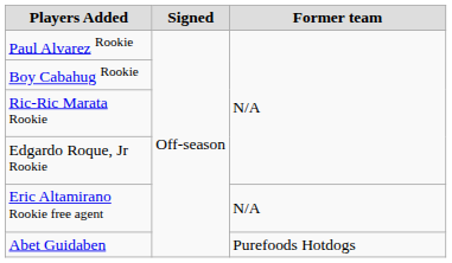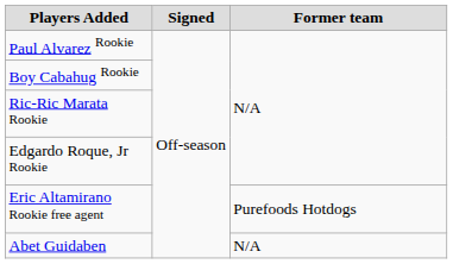 <table class="wikitable sortable sortable">
 <tr align="center" bgcolor="#dddddd">
 <td style="width:140px"><strong>Players Added</strong></td>
 <td style="width:70px"><strong>Signed</strong></td>
 <td style="width:210px"><strong>Former team</strong></td>
 </tr>
 <tr>
 <td><a href='#'>Paul Alvarez</a> <sup>Rookie</sup></td>
 <td rowspan="6">Off-season</td>
 <td rowspan="4">N/A</td>
 </tr>
 <tr>
 <td><a href='#'>Boy Cabahug</a> <sup>Rookie</sup></td>
 </tr>
 <tr>
 <td><a href='#'>Ric-Ric Marata</a> <sup>Rookie</sup></td>
 </tr>
 <tr>
 <td>Edgardo Roque, Jr <sup>Rookie</sup></td>
 </tr>
 <tr>
 <td><a href='#'>Eric Altamirano</a> <sup>Rookie free agent</sup></td>
-<td>N/A</td>
+<td>Purefoods Hotdogs</td>
 </tr>
 <tr>
 <td><a href='#'>Abet Guidaben</a></td>
-<td>Purefoods Hotdogs</td>
+<td>N/A</td>
 </tr>
 </table>
